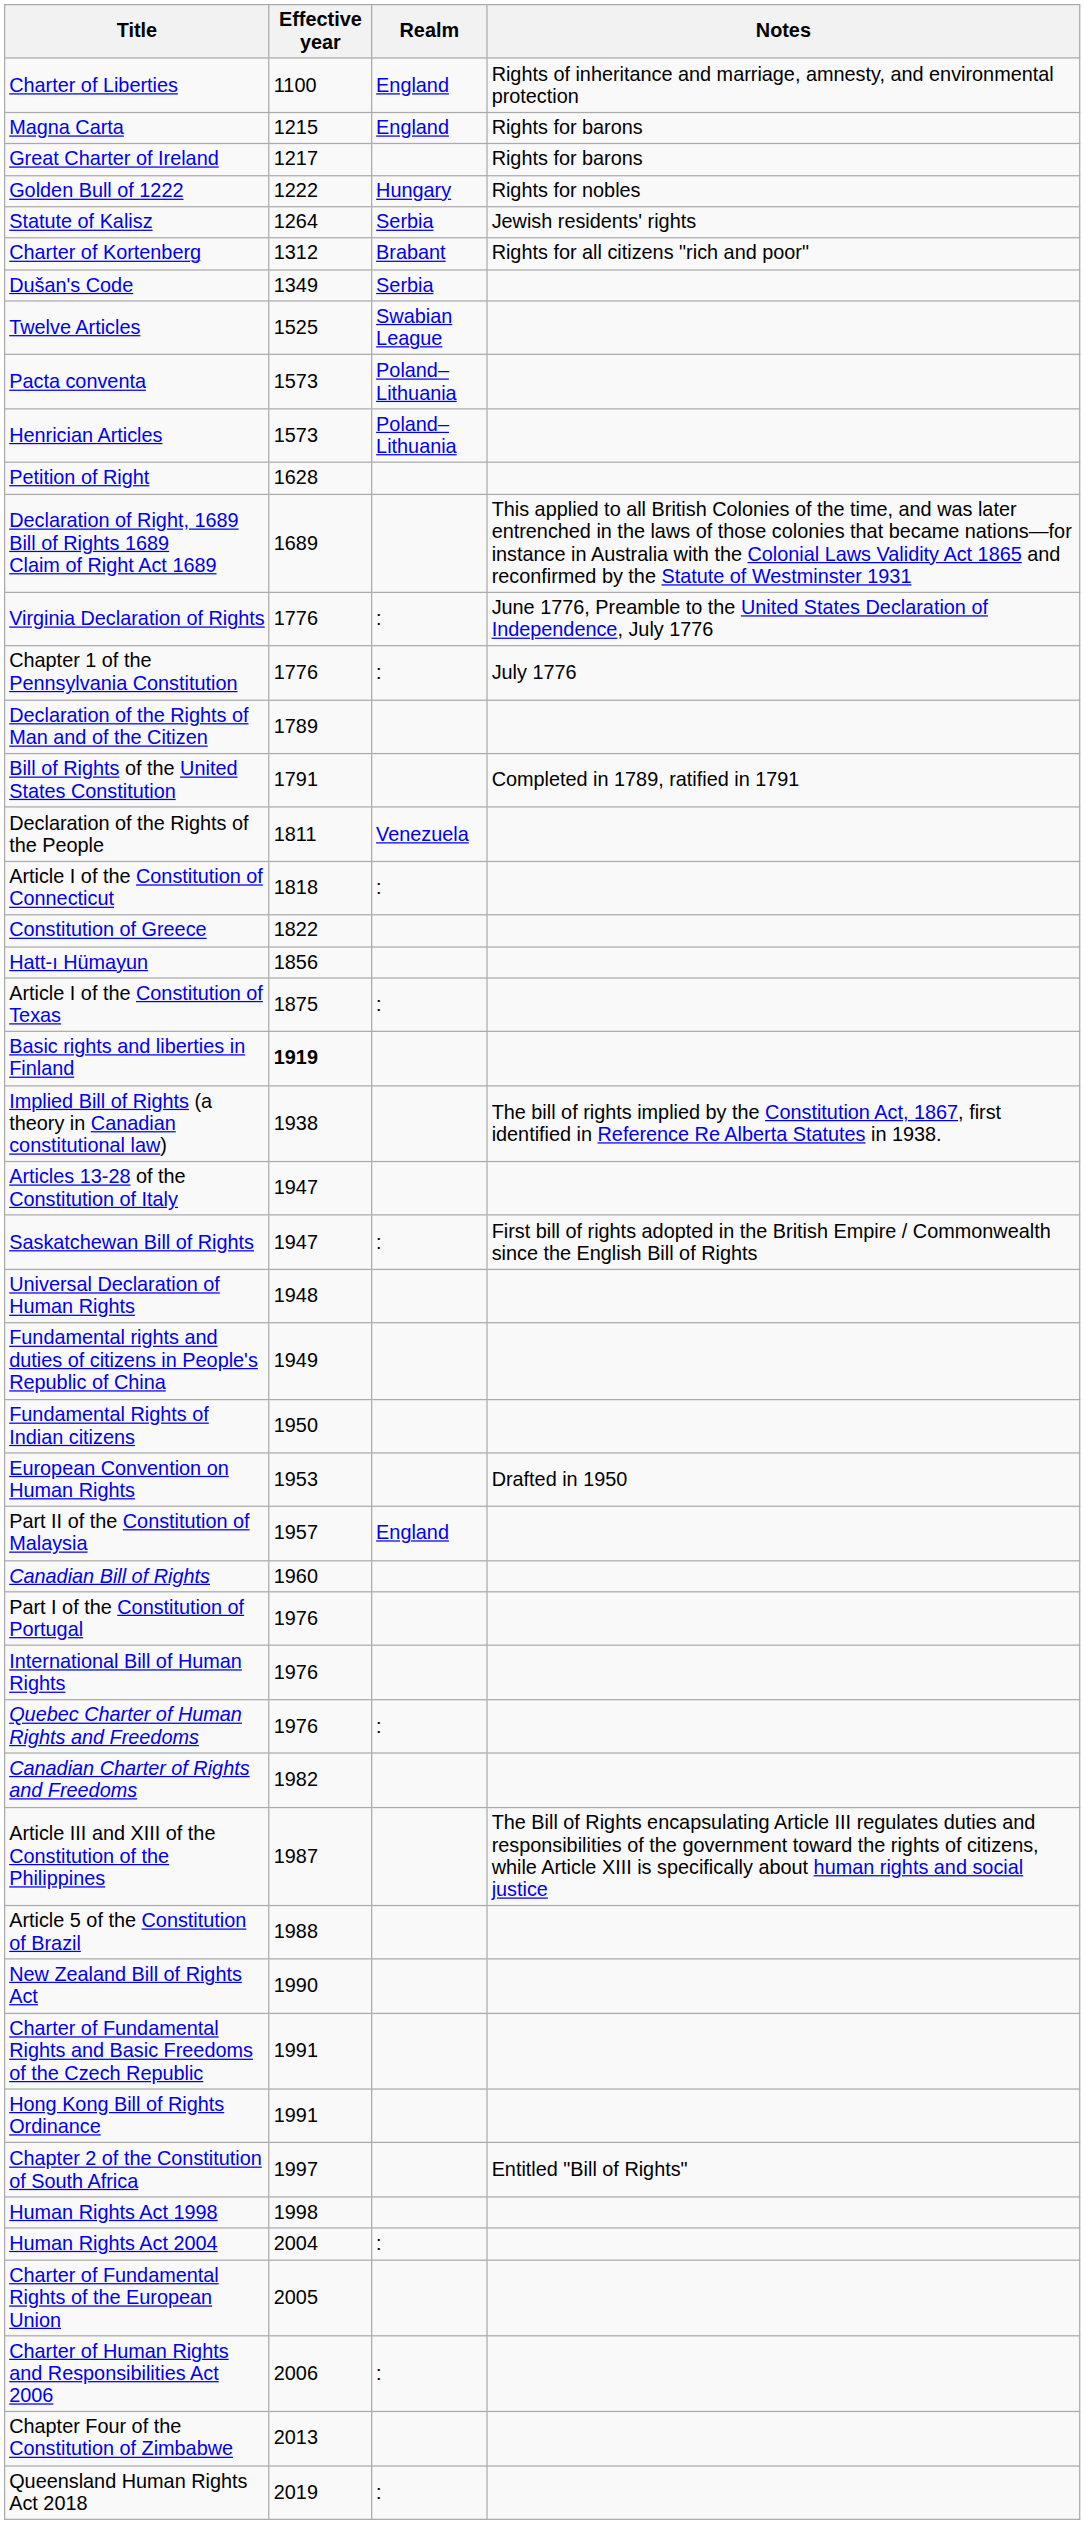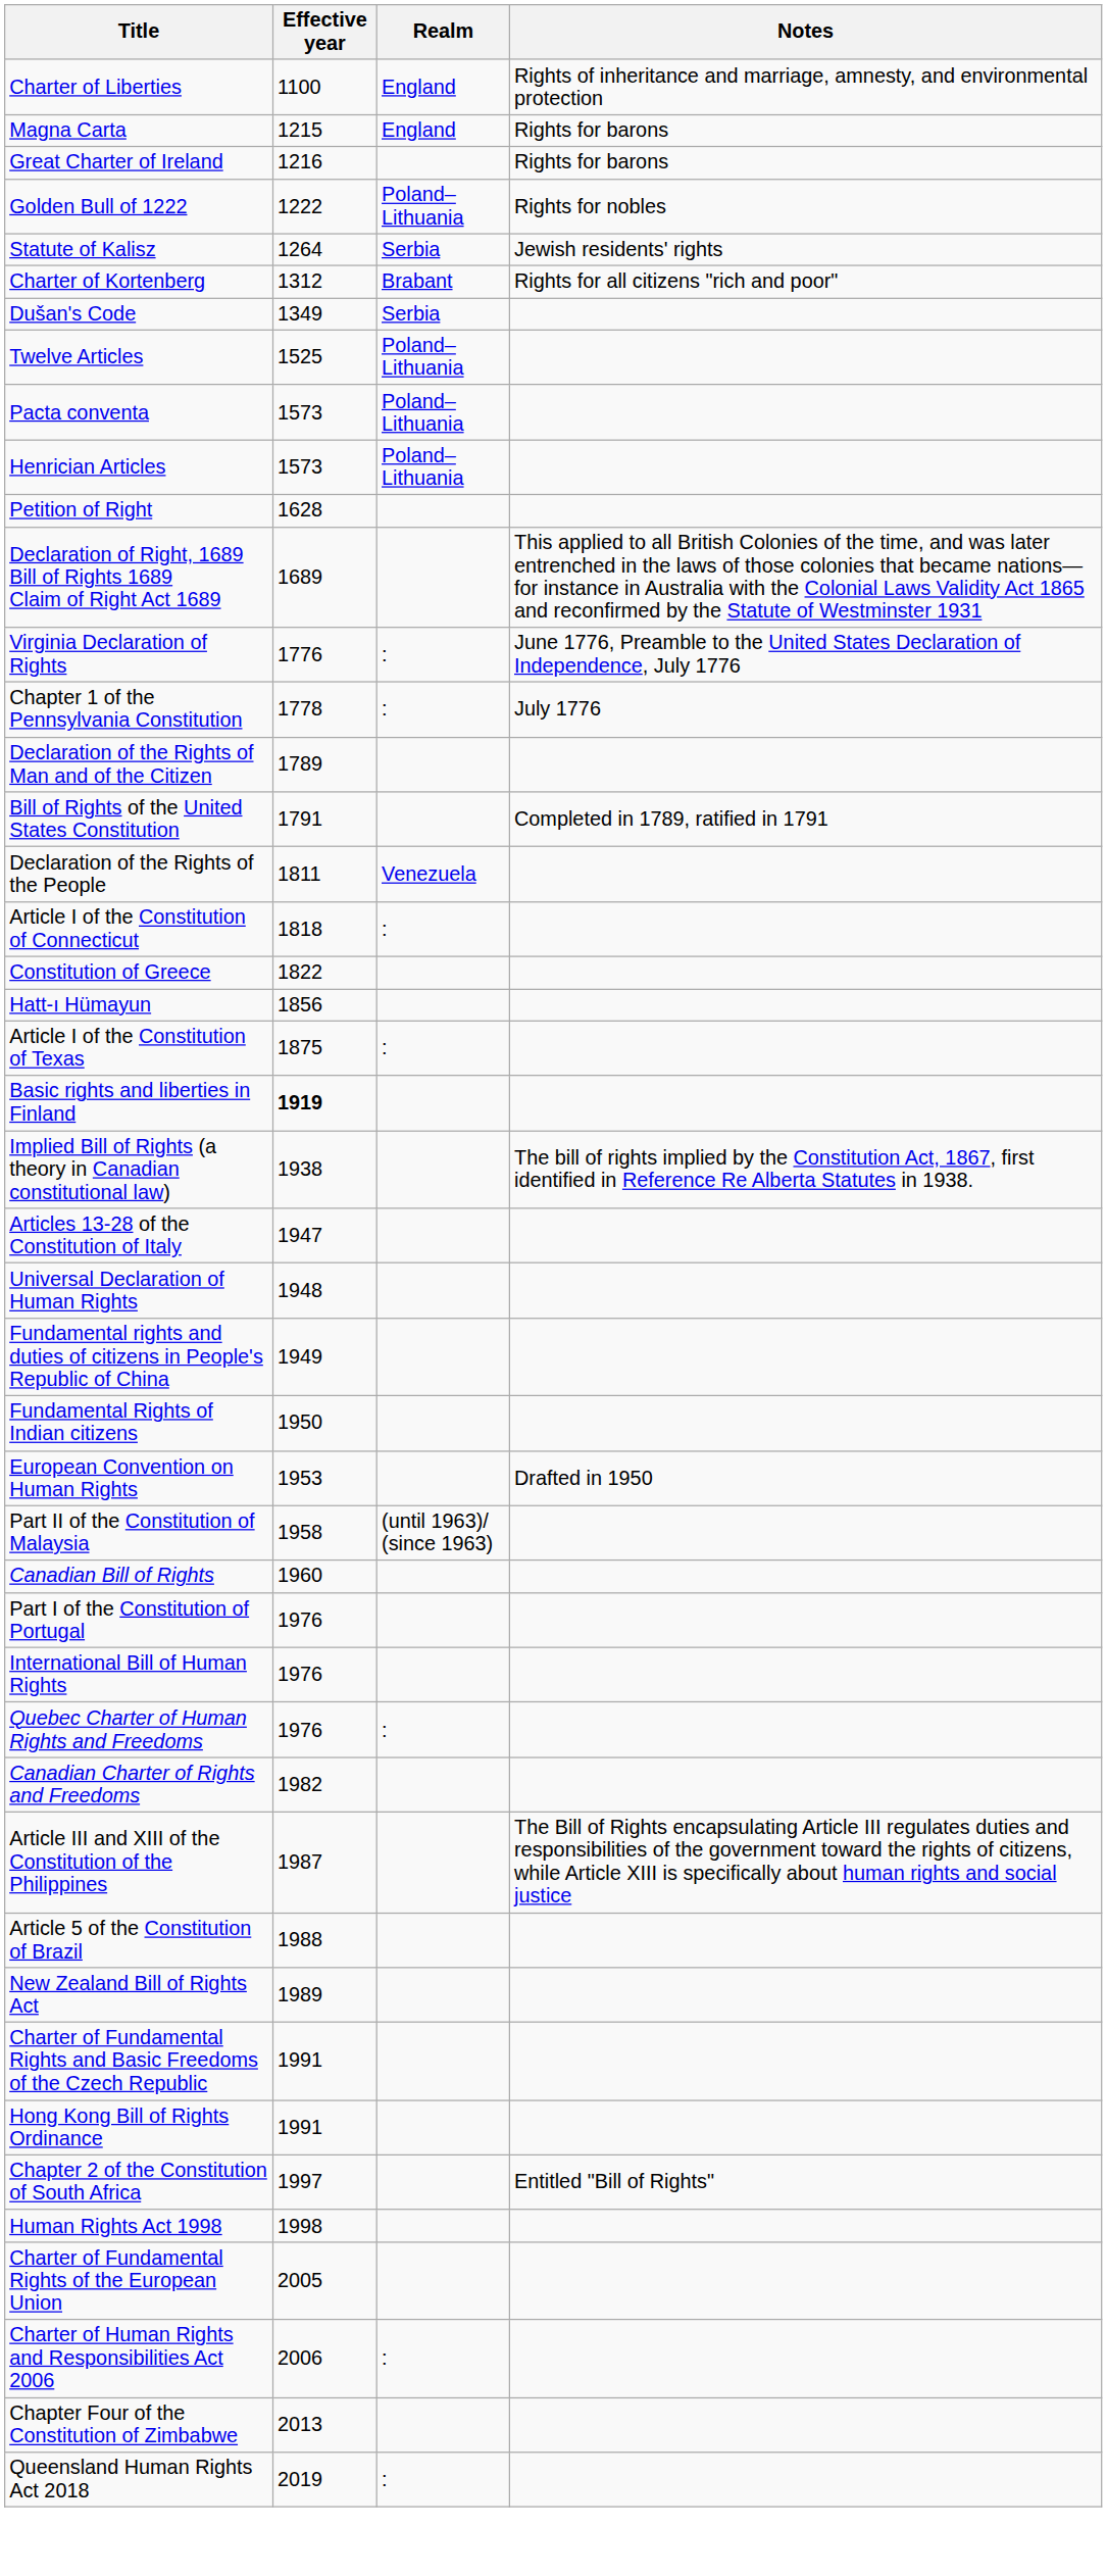 <table class="wikitable sortable">
 <tr>
 <th>Title</th>
 <th data-sort-type="number">Effective year</th>
 <th>Realm</th>
 <th>Notes</th>
 </tr>
 <tr>
 <td><a href='#'>Charter of Liberties</a></td>
 <td>1100</td>
 <td> <a href='#'>England</a></td>
 <td>Rights of inheritance and marriage, amnesty, and environmental protection</td>
 </tr>
 <tr>
 <td><a href='#'>Magna Carta</a></td>
 <td>1215</td>
 <td> <a href='#'>England</a></td>
 <td>Rights for barons</td>
 </tr>
 <tr>
 <td><a href='#'>Great Charter of Ireland</a></td>
-<td>1217</td>
+<td>1216</td>
 <td></td>
 <td>Rights for barons</td>
 </tr>
 <tr>
 <td><a href='#'>Golden Bull of 1222</a></td>
 <td>1222</td>
-<td> <a href='#'>Hungary</a></td>
+<td> <a href='#'>Poland–Lithuania</a></td>
 <td>Rights for nobles</td>
 </tr>
 <tr>
 <td><a href='#'>Statute of Kalisz</a></td>
 <td>1264</td>
 <td> <a href='#'>Serbia</a></td>
 <td>Jewish residents' rights</td>
 </tr>
 <tr>
 <td><a href='#'>Charter of Kortenberg</a></td>
 <td>1312</td>
 <td> <a href='#'>Brabant</a></td>
 <td>Rights for all citizens "rich and poor"</td>
 </tr>
 <tr>
 <td><a href='#'>Dušan's Code</a></td>
 <td>1349</td>
 <td> <a href='#'>Serbia</a></td>
 <td></td>
 </tr>
 <tr>
 <td><a href='#'>Twelve Articles</a></td>
 <td>1525</td>
-<td><a href='#'>Swabian League</a></td>
+<td> <a href='#'>Poland–Lithuania</a></td>
 <td></td>
 </tr>
 <tr>
 <td><a href='#'>Pacta conventa</a></td>
 <td>1573</td>
 <td> <a href='#'>Poland–Lithuania</a></td>
 <td></td>
 </tr>
 <tr>
 <td><a href='#'>Henrician Articles</a></td>
 <td>1573</td>
 <td> <a href='#'>Poland–Lithuania</a></td>
 <td></td>
 </tr>
 <tr>
 <td><a href='#'>Petition of Right</a></td>
 <td>1628</td>
 <td></td>
 <td></td>
 </tr>
 <tr>
 <td><a href='#'>Declaration of Right, 1689</a> <br> <a href='#'>Bill of Rights 1689</a> <br> <a href='#'>Claim of Right Act 1689</a></td>
 <td>1689</td>
 <td></td>
 <td>This applied to all British Colonies of the time, and was later entrenched in the laws of those colonies that became nations—for instance in Australia with the <a href='#'>Colonial Laws Validity Act 1865</a> and reconfirmed by the <a href='#'>Statute of Westminster 1931</a></td>
 </tr>
 <tr>
 <td><a href='#'>Virginia Declaration of Rights</a></td>
 <td>1776</td>
 <td>: </td>
 <td>June 1776, Preamble to the <a href='#'>United States Declaration of Independence</a>, July 1776</td>
 </tr>
 <tr>
 <td>Chapter 1 of the <a href='#'>Pennsylvania Constitution</a></td>
-<td>1776</td>
+<td>1778</td>
 <td>: </td>
 <td>July 1776</td>
 </tr>
 <tr>
 <td><a href='#'>Declaration of the Rights of Man and of the Citizen</a></td>
 <td>1789</td>
 <td></td>
 <td></td>
 </tr>
 <tr>
 <td><a href='#'>Bill of Rights</a> of the <a href='#'>United States Constitution</a></td>
 <td>1791</td>
 <td></td>
 <td>Completed in 1789, ratified in 1791</td>
 </tr>
 <tr>
 <td>Declaration of the Rights of the People</td>
 <td>1811</td>
 <td> <a href='#'>Venezuela</a></td>
 <td></td>
 </tr>
 <tr>
 <td>Article I of the <a href='#'>Constitution of Connecticut</a></td>
 <td>1818</td>
 <td>: </td>
 <td></td>
 </tr>
 <tr>
 <td><a href='#'>Constitution of Greece</a></td>
 <td>1822</td>
 <td></td>
 <td></td>
 </tr>
 <tr>
 <td><a href='#'>Hatt-ı Hümayun</a></td>
 <td>1856</td>
 <td></td>
 <td></td>
 </tr>
 <tr>
 <td>Article I of the <a href='#'>Constitution of Texas</a></td>
 <td>1875</td>
 <td>: </td>
 <td></td>
 </tr>
 <tr>
 <td><a href='#'>Basic rights and liberties in Finland</a></td>
 <td><strong>1919</strong></td>
 <td></td>
 <td></td>
 </tr>
 <tr>
 <td><a href='#'>Implied Bill of Rights</a> (a theory in <a href='#'>Canadian constitutional law</a>)</td>
 <td>1938</td>
 <td></td>
 <td>The bill of rights implied by the <a href='#'>Constitution Act, 1867</a>, first identified in <a href='#'>Reference Re Alberta Statutes</a> in 1938.</td>
 </tr>
 <tr>
 <td><a href='#'>Articles 13-28</a> of the <a href='#'>Constitution of Italy</a></td>
 <td>1947</td>
 <td></td>
 <td></td>
 </tr>
 <tr>
-<td><a href='#'>Saskatchewan Bill of Rights</a></td>
-<td>1947</td>
-<td>: </td>
-<td>First bill of rights adopted in the British Empire / Commonwealth since the English Bill of Rights</td>
-</tr>
-<tr>
 <td><a href='#'>Universal Declaration of Human Rights</a></td>
 <td>1948</td>
 <td></td>
 <td></td>
 </tr>
 <tr>
 <td><a href='#'>Fundamental rights and duties of citizens in People's Republic of China</a></td>
 <td>1949</td>
 <td></td>
 <td></td>
 </tr>
 <tr>
 <td><a href='#'>Fundamental Rights of Indian citizens</a></td>
 <td>1950</td>
 <td></td>
 <td></td>
 </tr>
 <tr>
 <td><a href='#'>European Convention on Human Rights</a></td>
 <td>1953</td>
 <td></td>
 <td>Drafted in 1950</td>
 </tr>
 <tr>
 <td>Part II of the <a href='#'>Constitution of Malaysia</a></td>
-<td>1957</td>
-<td> <a href='#'>England</a></td>
+<td>1958</td>
+<td> (until 1963)/ (since 1963)</td>
 <td></td>
 </tr>
 <tr>
 <td><em><a href='#'>Canadian Bill of Rights</a></em></td>
 <td>1960</td>
 <td></td>
 <td></td>
 </tr>
 <tr>
 <td>Part I of the <a href='#'>Constitution of Portugal</a></td>
 <td>1976</td>
 <td></td>
 <td></td>
 </tr>
 <tr>
 <td><a href='#'>International Bill of Human Rights</a></td>
 <td>1976</td>
 <td></td>
 <td></td>
 </tr>
 <tr>
 <td><em><a href='#'>Quebec Charter of Human Rights and Freedoms</a></em></td>
 <td>1976</td>
 <td>: </td>
 <td></td>
 </tr>
 <tr>
 <td><em><a href='#'>Canadian Charter of Rights and Freedoms</a></em></td>
 <td>1982</td>
 <td></td>
 </tr>
 <tr>
 <td>Article III and XIII of the <a href='#'>Constitution of the Philippines</a></td>
 <td>1987</td>
 <td></td>
 <td>The Bill of Rights encapsulating Article III regulates duties and responsibilities of the government toward the rights of citizens, while Article XIII is specifically about <a href='#'>human rights and social justice</a></td>
 </tr>
 <tr>
 <td>Article 5 of the <a href='#'>Constitution of Brazil</a></td>
 <td>1988</td>
 <td></td>
 <td></td>
 </tr>
 <tr>
 <td><a href='#'>New Zealand Bill of Rights Act</a></td>
-<td>1990</td>
+<td>1989</td>
 <td></td>
 <td></td>
 </tr>
 <tr>
 <td><a href='#'>Charter of Fundamental Rights and Basic Freedoms of the Czech Republic</a></td>
 <td>1991</td>
 <td></td>
 <td></td>
 </tr>
 <tr>
 <td><a href='#'>Hong Kong Bill of Rights Ordinance</a></td>
 <td>1991</td>
 <td></td>
 <td></td>
 </tr>
 <tr>
 <td><a href='#'>Chapter 2 of the Constitution of South Africa</a></td>
 <td>1997</td>
 <td></td>
 <td>Entitled "Bill of Rights"</td>
 </tr>
 <tr>
 <td><a href='#'>Human Rights Act 1998</a></td>
 <td>1998</td>
 <td></td>
 <td></td>
 </tr>
 <tr>
-<td><a href='#'>Human Rights Act 2004</a></td>
-<td>2004</td>
-<td>: </td>
-<td></td>
-</tr>
-<tr>
 <td><a href='#'>Charter of Fundamental Rights of the European Union</a></td>
 <td>2005</td>
 <td></td>
 <td></td>
 </tr>
 <tr>
 <td><a href='#'>Charter of Human Rights and Responsibilities Act 2006</a></td>
 <td>2006</td>
 <td>: </td>
 <td></td>
 </tr>
 <tr>
 <td>Chapter Four of the <a href='#'>Constitution of Zimbabwe</a></td>
 <td>2013</td>
 <td></td>
 <td></td>
 </tr>
 <tr>
 <td>Queensland Human Rights Act 2018</td>
 <td>2019</td>
 <td>: </td>
 <td></td>
 </tr>
 </table>
